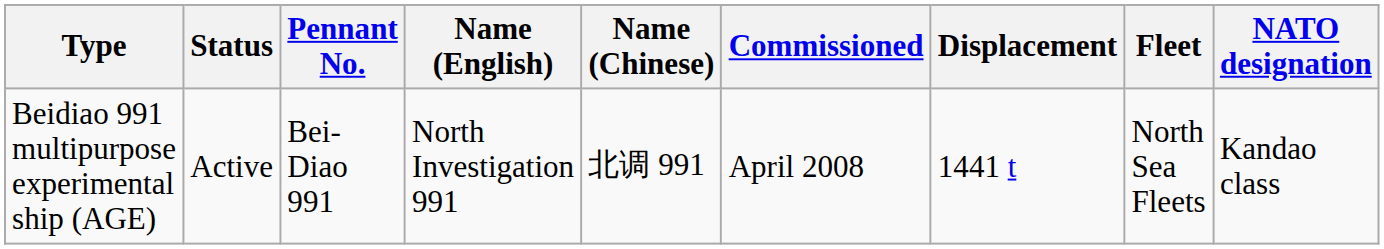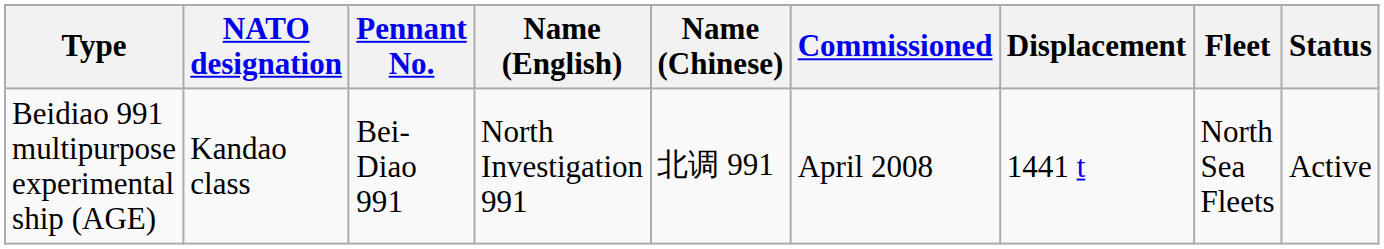 <table class="wikitable sortable"  style="margin:auto; width:100%;">
 <tr>
 <th style="text-align:center; width:16%;">Type</th>
-<th style="text-align:center; width:10%;">Status</th>
+<th style="text-align:center; width:12%;"><a href='#'>NATO designation</a></th>
 <th style="text-align:center; width:10%;"><a href='#'>Pennant No.</a></th>
 <th style="text-align:center; width:10%;">Name<br>(English)</th>
 <th style="text-align:center; width:10%;">Name<br>(Chinese)</th>
 <th style="text-align:center; width:10%;"><a href='#'>Commissioned</a></th>
 <th style="text-align:center; width:10%;">Displacement</th>
 <th style="text-align:center; width:10%;">Fleet</th>
-<th style="text-align:center; width:12%;"><a href='#'>NATO designation</a></th>
+<th style="text-align:center; width:10%;">Status</th>
 </tr>
 <tr>
 <td>Beidiao 991 multipurpose experimental ship (AGE)</td>
-<td><span>Active</span></td>
+<td>Kandao class</td>
 <td>Bei-Diao 991</td>
 <td>North Investigation 991</td>
 <td>北调 991</td>
 <td>April 2008</td>
 <td>1441 <a href='#'>t</a></td>
 <td>North Sea Fleets</td>
-<td>Kandao class</td>
+<td><span>Active</span></td>
 </tr>
 </table>
